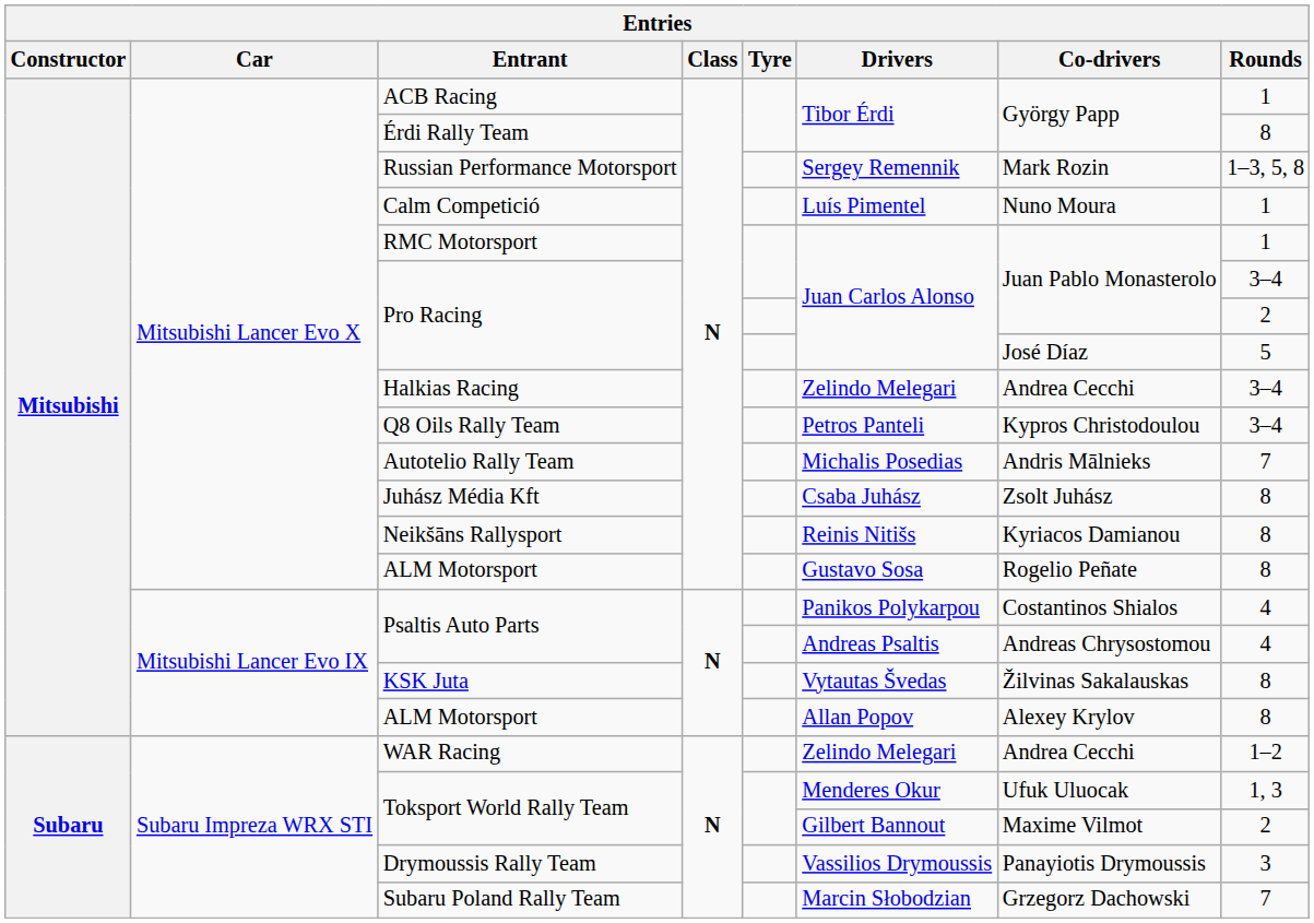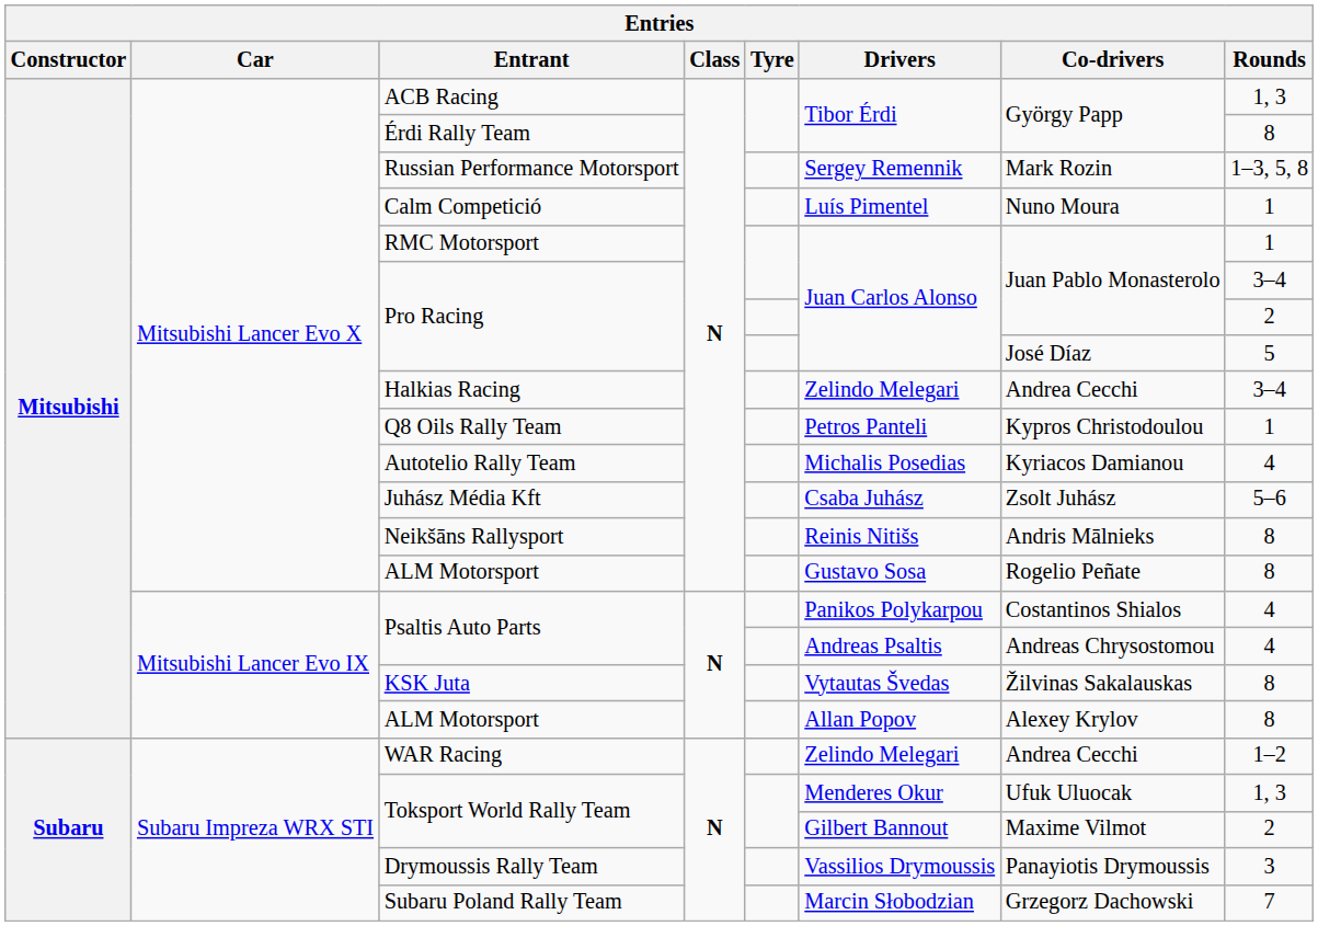 <table class="wikitable" style="font-size: 85%">
 <tr>
 <th colspan="9">Entries</th>
 </tr>
 <tr>
 <th>Constructor</th>
 <th>Car</th>
 <th>Entrant</th>
 <th>Class</th>
 <th>Tyre</th>
 <th>Drivers</th>
 <th>Co-drivers</th>
 <th>Rounds</th>
 </tr>
 <tr>
 <th rowspan="18"><a href='#'>Mitsubishi</a></th>
 <td rowspan="14"><a href='#'>Mitsubishi Lancer Evo X</a></td>
 <td> ACB Racing</td>
 <td rowspan="14" align="center"><strong><span>N</span></strong></td>
 <td rowspan="2" align="center"></td>
 <td rowspan="2"> <a href='#'>Tibor Érdi</a></td>
 <td rowspan="2"> György Papp</td>
-<td align="center">1</td>
+<td align="center">1, 3</td>
 </tr>
 <tr>
 <td> Érdi Rally Team</td>
 <td align="center">8</td>
 </tr>
 <tr>
 <td> Russian Performance Motorsport</td>
 <td align="center"></td>
 <td> <a href='#'>Sergey Remennik</a></td>
 <td> Mark Rozin</td>
 <td align="center">1–3, 5, 8</td>
 </tr>
 <tr>
 <td> Calm Competició</td>
 <td align="center"></td>
 <td> <a href='#'>Luís Pimentel</a></td>
 <td> Nuno Moura</td>
 <td align="center">1</td>
 </tr>
 <tr>
 <td> RMC Motorsport</td>
 <td rowspan="2" align="center"></td>
 <td rowspan="4"> <a href='#'>Juan Carlos Alonso</a></td>
 <td rowspan="3"> Juan Pablo Monasterolo</td>
 <td align="center">1</td>
 </tr>
 <tr>
 <td rowspan="3"> Pro Racing</td>
 <td align="center">3–4</td>
 </tr>
 <tr>
 <td align="center"></td>
 <td align="center">2</td>
 </tr>
 <tr>
 <td align="center"></td>
 <td> José Díaz</td>
 <td align="center">5</td>
 </tr>
 <tr>
 <td> Halkias Racing</td>
 <td align="center"></td>
 <td> <a href='#'>Zelindo Melegari</a></td>
 <td> Andrea Cecchi</td>
 <td align="center">3–4</td>
 </tr>
 <tr>
 <td> Q8 Oils Rally Team</td>
 <td align="center"></td>
 <td> <a href='#'>Petros Panteli</a></td>
 <td> Kypros Christodoulou</td>
-<td align="center">3–4</td>
+<td align="center">1</td>
 </tr>
 <tr>
 <td> Autotelio Rally Team</td>
 <td align="center"></td>
 <td> <a href='#'>Michalis Posedias</a></td>
-<td> Andris Mālnieks</td>
-<td align="center">7</td>
+<td> Kyriacos Damianou</td>
+<td align="center">4</td>
 </tr>
 <tr>
 <td> Juhász Média Kft</td>
 <td align="center"></td>
 <td> <a href='#'>Csaba Juhász</a></td>
 <td> Zsolt Juhász</td>
-<td align="center">8</td>
+<td align="center">5–6</td>
 </tr>
 <tr>
 <td> Neikšāns Rallysport</td>
 <td align="center"></td>
 <td> <a href='#'>Reinis Nitišs</a></td>
-<td> Kyriacos Damianou</td>
+<td> Andris Mālnieks</td>
 <td align="center">8</td>
 </tr>
 <tr>
 <td> ALM Motorsport</td>
 <td align="center"></td>
 <td> <a href='#'>Gustavo Sosa</a></td>
 <td> Rogelio Peñate</td>
 <td align="center">8</td>
 </tr>
 <tr>
 <td rowspan="4"><a href='#'>Mitsubishi Lancer Evo IX</a></td>
 <td rowspan="2"> Psaltis Auto Parts</td>
 <td rowspan="4" align="center"><strong><span>N</span></strong></td>
 <td align="center"></td>
 <td> <a href='#'>Panikos Polykarpou</a></td>
 <td> Costantinos Shialos</td>
 <td align="center">4</td>
 </tr>
 <tr>
 <td align="center"></td>
 <td> <a href='#'>Andreas Psaltis</a></td>
 <td> Andreas Chrysostomou</td>
 <td align="center">4</td>
 </tr>
 <tr>
 <td> <a href='#'>KSK Juta</a></td>
 <td align="center"></td>
 <td> <a href='#'>Vytautas Švedas</a></td>
 <td> Žilvinas Sakalauskas</td>
 <td align="center">8</td>
 </tr>
 <tr>
 <td> ALM Motorsport</td>
 <td align="center"></td>
 <td> <a href='#'>Allan Popov</a></td>
 <td> Alexey Krylov</td>
 <td align="center">8</td>
 </tr>
 <tr>
 <th rowspan="5"><a href='#'>Subaru</a></th>
 <td rowspan="5"><a href='#'>Subaru Impreza WRX STI</a></td>
 <td> WAR Racing</td>
 <td rowspan="5" align="center"><strong><span>N</span></strong></td>
 <td align="center"></td>
 <td> <a href='#'>Zelindo Melegari</a></td>
 <td> Andrea Cecchi</td>
 <td align="center">1–2</td>
 </tr>
 <tr>
 <td rowspan="2"> Toksport World Rally Team</td>
 <td rowspan="2" align="center"></td>
 <td> <a href='#'>Menderes Okur</a></td>
 <td> Ufuk Uluocak</td>
 <td align="center">1, 3</td>
 </tr>
 <tr>
 <td> <a href='#'>Gilbert Bannout</a></td>
 <td> Maxime Vilmot</td>
 <td align="center">2</td>
 </tr>
 <tr>
 <td> Drymoussis Rally Team</td>
 <td align="center"></td>
 <td> <a href='#'>Vassilios Drymoussis</a></td>
 <td> Panayiotis Drymoussis</td>
 <td align="center">3</td>
 </tr>
 <tr>
 <td> Subaru Poland Rally Team</td>
 <td align="center"></td>
 <td> <a href='#'>Marcin Słobodzian</a></td>
 <td> Grzegorz Dachowski</td>
 <td align="center">7</td>
 </tr>
 <tr>
 </tr>
 </table>
